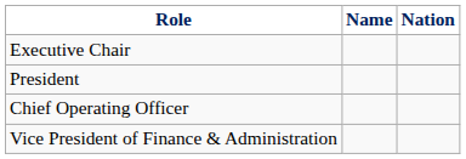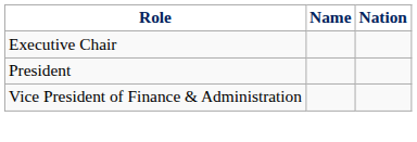 <table class="wikitable sortable">
 <tr>
 <th style="background:white; color:#00235d;" scope="col">Role</th>
 <th style="background:white; color:#00235d;" scope="col">Name</th>
 <th style="background:white; color:#00235d;" scope="col">Nation</th>
 </tr>
 <tr>
 <td>Executive Chair</td>
 <td></td>
 <td></td>
 </tr>
 <tr>
 <td>President</td>
 <td></td>
 <td></td>
 </tr>
 <tr>
-<td>Chief Operating Officer</td>
-<td></td>
-<td></td>
-</tr>
-<tr>
 <td>Vice President of Finance & Administration</td>
 <td></td>
 <td></td>
 </tr>
 </table>
